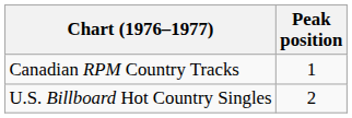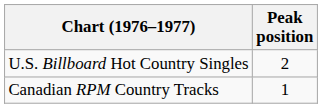 <table class="wikitable sortable">
 <tr>
 <th>Chart (1976–1977)</th>
 <th>Peak<br>position</th>
 </tr>
 <tr>
+<td>U.S. <em>Billboard</em> Hot Country Singles</td>
+<td align="center">2</td>
+</tr>
+<tr>
 <td>Canadian <em>RPM</em> Country Tracks</td>
 <td align="center">1</td>
 </tr>
-<tr>
-<td>U.S. <em>Billboard</em> Hot Country Singles</td>
-<td align="center">2</td>
-</tr>
 </table>
